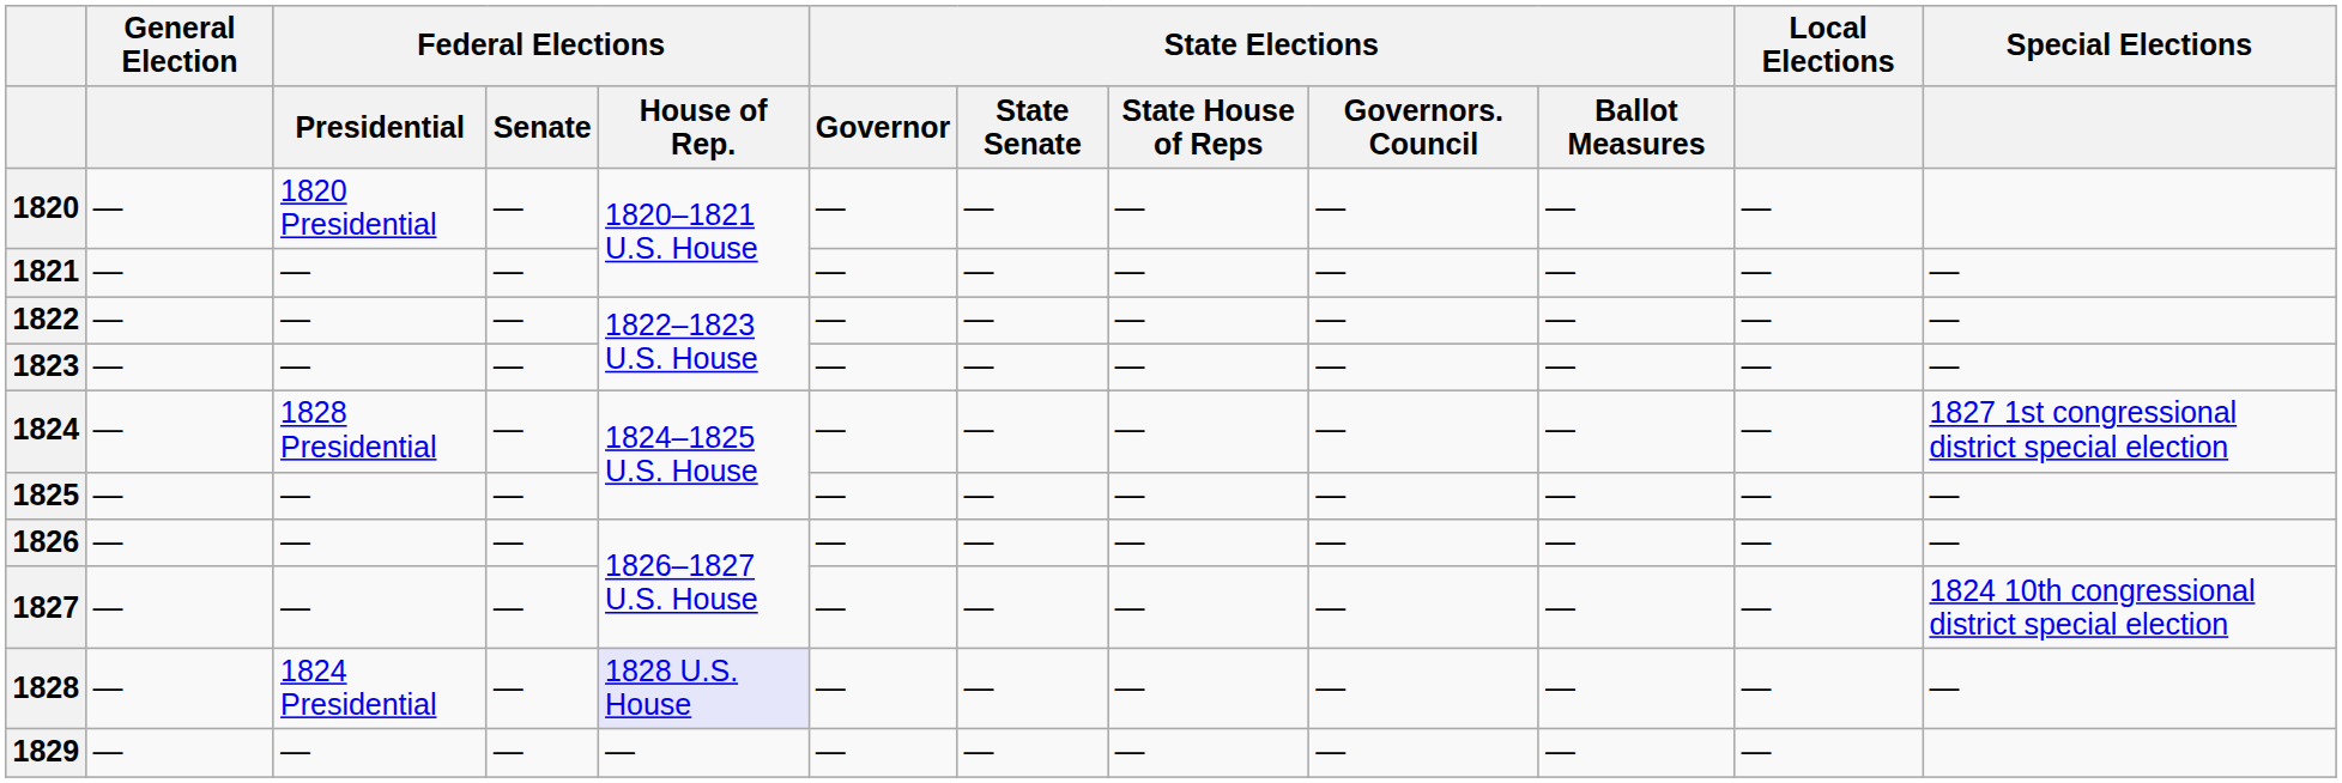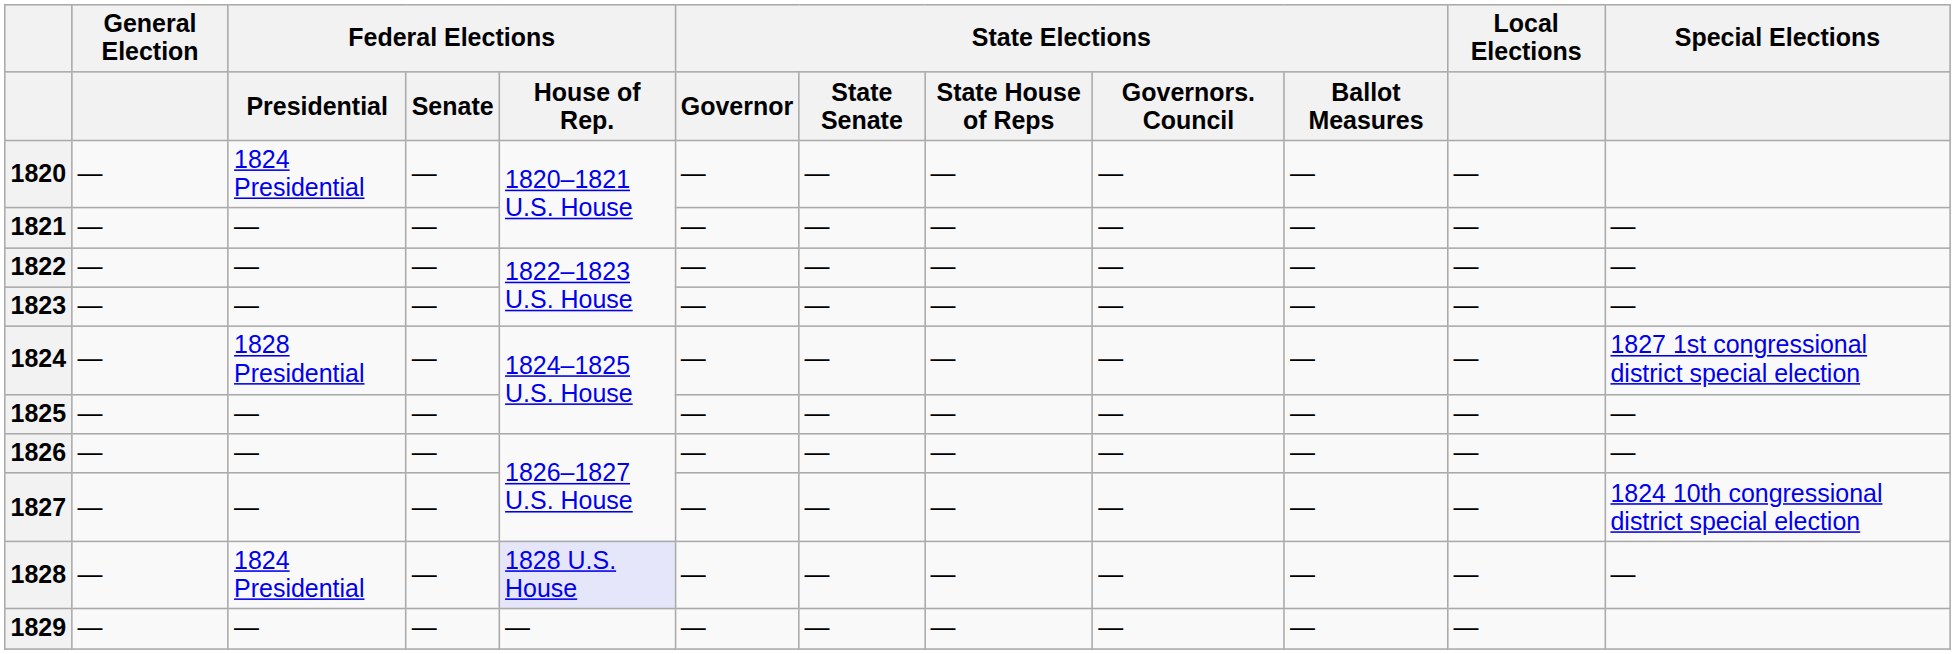 <table class="wikitable">
 <tr>
 <th></th>
 <th>General Election</th>
 <th colspan=3>Federal Elections</th>
 <th colspan=5>State Elections</th>
 <th>Local Elections</th>
 <th>Special Elections</th>
 </tr>
 <tr>
 <th></th>
 <th></th>
 <th>Presidential</th>
 <th>Senate</th>
 <th>House of Rep.</th>
 <th>Governor</th>
 <th>State Senate</th>
 <th>State House of Reps</th>
 <th>Governors. Council</th>
 <th>Ballot Measures</th>
 <th></th>
 <th></th>
 </tr>
 <tr>
 <th>1820</th>
 <td>—</td>
-<td><a href='#'>1820 Presidential</a></td>
+<td><a href='#'>1824 Presidential</a></td>
 <td>—</td>
 <td rowspan=2><a href='#'>1820–1821 U.S. House</a></td>
 <td>—</td>
 <td>—</td>
 <td>—</td>
 <td>—</td>
 <td>—</td>
 <td>—</td>
 <td></td>
 </tr>
 <tr>
 <th>1821</th>
 <td>—</td>
 <td>—</td>
 <td>—</td>
 <td>—</td>
 <td>—</td>
 <td>—</td>
 <td>—</td>
 <td>—</td>
 <td>—</td>
 <td>—</td>
 </tr>
 <tr>
 <th>1822</th>
 <td>—</td>
 <td>—</td>
 <td>—</td>
 <td rowspan=2><a href='#'>1822–1823 U.S. House</a></td>
 <td>—</td>
 <td>—</td>
 <td>—</td>
 <td>—</td>
 <td>—</td>
 <td>—</td>
 <td>—</td>
 </tr>
 <tr>
 <th>1823</th>
 <td>—</td>
 <td>—</td>
 <td>—</td>
 <td>—</td>
 <td>—</td>
 <td>—</td>
 <td>—</td>
 <td>—</td>
 <td>—</td>
 <td>—</td>
 </tr>
 <tr>
 <th>1824</th>
 <td>—</td>
 <td><a href='#'>1828 Presidential</a></td>
 <td>—</td>
 <td rowspan=2><a href='#'>1824–1825 U.S. House</a></td>
 <td>—</td>
 <td>—</td>
 <td>—</td>
 <td>—</td>
 <td>—</td>
 <td>—</td>
 <td><a href='#'>1827 1st congressional district special election</a></td>
 </tr>
 <tr>
 <th>1825</th>
 <td>—</td>
 <td>—</td>
 <td>—</td>
 <td>—</td>
 <td>—</td>
 <td>—</td>
 <td>—</td>
 <td>—</td>
 <td>—</td>
 <td>—</td>
 </tr>
 <tr>
 <th>1826</th>
 <td>—</td>
 <td>—</td>
 <td>—</td>
 <td rowspan=2><a href='#'>1826–1827 U.S. House</a></td>
 <td>—</td>
 <td>—</td>
 <td>—</td>
 <td>—</td>
 <td>—</td>
 <td>—</td>
 <td>—</td>
 </tr>
 <tr>
 <th>1827</th>
 <td>—</td>
 <td>—</td>
 <td>—</td>
 <td>—</td>
 <td>—</td>
 <td>—</td>
 <td>—</td>
 <td>—</td>
 <td>—</td>
 <td><a href='#'>1824 10th congressional district special election</a></td>
 </tr>
 <tr>
 <th>1828</th>
 <td>—</td>
 <td><a href='#'>1824 Presidential</a></td>
 <td>—</td>
 <td style="background: lavender;"><a href='#'>1828 U.S. House</a></td>
 <td>—</td>
 <td>—</td>
 <td>—</td>
 <td>—</td>
 <td>—</td>
 <td>—</td>
 <td>—</td>
 </tr>
 <tr>
 <th>1829</th>
 <td>—</td>
 <td>—</td>
 <td>—</td>
 <td>—</td>
 <td>—</td>
 <td>—</td>
 <td>—</td>
 <td>—</td>
 <td>—</td>
 <td>—</td>
 </tr>
 </table>
